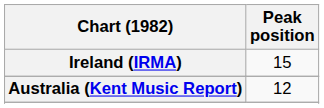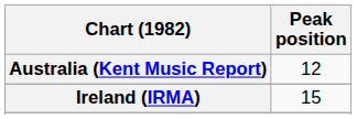 <table class="wikitable sortable plainrowheaders" style="text-align:center;">
 <tr>
 <th>Chart (1982)</th>
 <th>Peak<br>position</th>
 </tr>
 <tr>
-<th scope="row">Ireland (<a href='#'>IRMA</a>)</th>
-<td style="text-align:center;">15</td>
+<th scope="row">Australia (<a href='#'>Kent Music Report</a>)</th>
+<td style="text-align:center;">12</td>
 </tr>
 <tr>
 </tr>
 <tr>
-<th scope="row">Australia (<a href='#'>Kent Music Report</a>)</th>
-<td style="text-align:center;">12</td>
+<th scope="row">Ireland (<a href='#'>IRMA</a>)</th>
+<td style="text-align:center;">15</td>
 </tr>
 <tr>
 </tr>
 <tr>
 </tr>
 <tr>
 </tr>
 <tr>
 </tr>
 </table>
